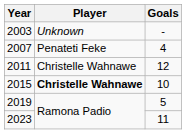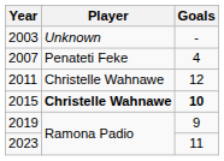 <table class="wikitable">
 <tr>
 <th>Year</th>
 <th>Player</th>
 <th>Goals</th>
 </tr>
 <tr>
 <td>2003</td>
 <td><em>Unknown</em></td>
 <td align=center>-</td>
 </tr>
 <tr>
 <td>2007</td>
 <td> Penateti Feke</td>
 <td align=center>4</td>
 </tr>
 <tr>
 <td>2011</td>
 <td> Christelle Wahnawe</td>
 <td align=center>12</td>
 </tr>
 <tr>
 <td>2015</td>
 <td><strong> Christelle Wahnawe</strong></td>
-<td align=center>10</td>
+<td align=center><strong>10</strong></td>
 </tr>
 <tr>
 <td>2019</td>
 <td rowspan=2> Ramona Padio</td>
-<td align=center>5</td>
+<td align=center>9</td>
 </tr>
 <tr>
 <td>2023</td>
 <td align=center>11</td>
 </tr>
 </table>
